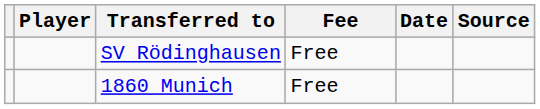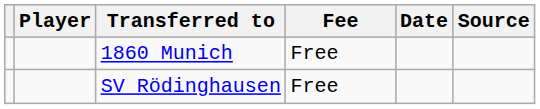 <table class="wikitable plainrowheaders sortable">
 <tr>
 <th></th>
 <th scope="col">Player</th>
 <th>Transferred to</th>
 <th style="width: 65px;">Fee</th>
 <th scope="col">Date</th>
 <th scope="col">Source</th>
 </tr>
 <tr>
 <td align="center"></td>
 <td></td>
-<td> <a href='#'>SV Rödinghausen</a></td>
+<td> <a href='#'>1860 Munich</a></td>
 <td>Free</td>
 <td></td>
 <td></td>
 </tr>
 <tr>
 <td align="center"></td>
 <td></td>
-<td> <a href='#'>1860 Munich</a></td>
+<td> <a href='#'>SV Rödinghausen</a></td>
 <td>Free</td>
 <td></td>
 <td></td>
 </tr>
 </table>
